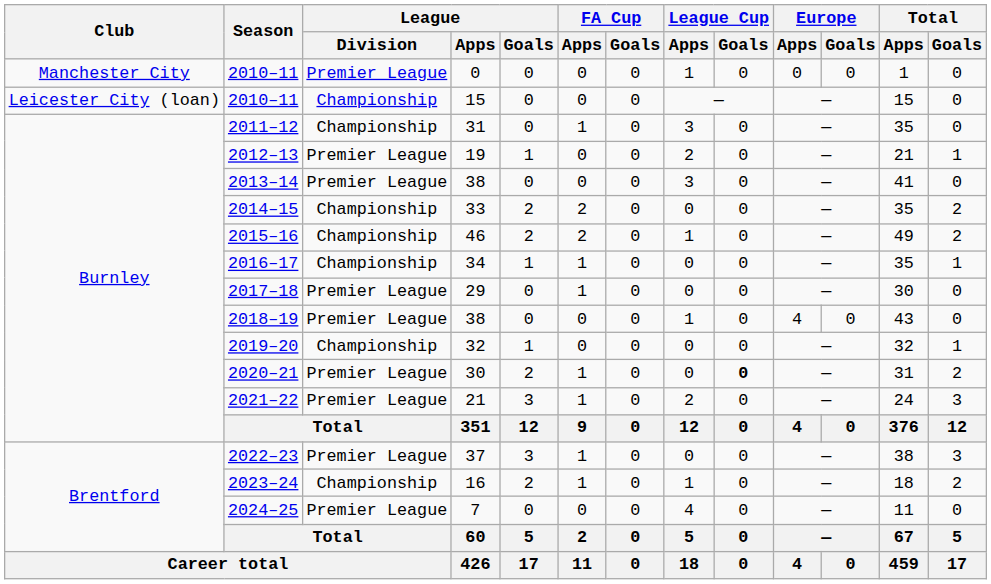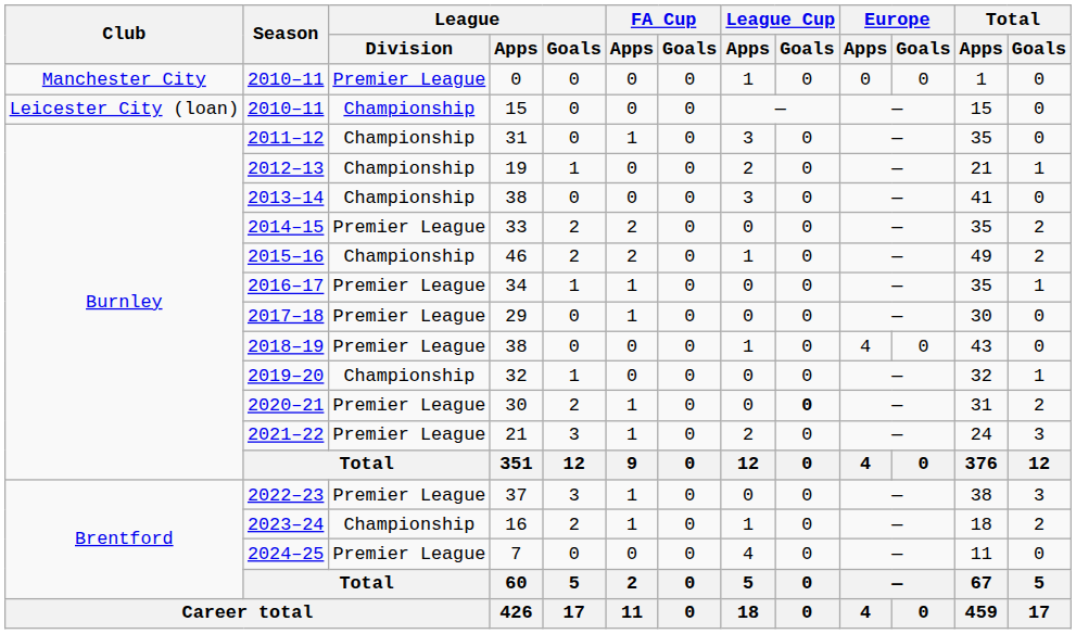 <table class="wikitable" style="text-align: center;">
 <tr>
 <th rowspan="2">Club</th>
 <th rowspan="2">Season</th>
 <th colspan="3">League</th>
 <th colspan="2"><a href='#'>FA Cup</a></th>
 <th colspan="2"><a href='#'>League Cup</a></th>
 <th colspan="2"><a href='#'>Europe</a></th>
 <th colspan="2">Total</th>
 </tr>
 <tr>
 <th>Division</th>
 <th>Apps</th>
 <th>Goals</th>
 <th>Apps</th>
 <th>Goals</th>
 <th>Apps</th>
 <th>Goals</th>
 <th>Apps</th>
 <th>Goals</th>
 <th>Apps</th>
 <th>Goals</th>
 </tr>
 <tr>
 <td><a href='#'>Manchester City</a></td>
 <td><a href='#'>2010–11</a></td>
 <td><a href='#'>Premier League</a></td>
 <td>0</td>
 <td>0</td>
 <td>0</td>
 <td>0</td>
 <td>1</td>
 <td>0</td>
 <td>0</td>
 <td>0</td>
 <td>1</td>
 <td>0</td>
 </tr>
 <tr>
 <td><a href='#'>Leicester City</a> (loan)</td>
 <td><a href='#'>2010–11</a></td>
 <td><a href='#'>Championship</a></td>
 <td>15</td>
 <td>0</td>
 <td>0</td>
 <td>0</td>
 <td colspan="2">—</td>
 <td colspan="2">—</td>
 <td>15</td>
 <td>0</td>
 </tr>
 <tr>
 <td rowspan="12"><a href='#'>Burnley</a></td>
 <td><a href='#'>2011–12</a></td>
 <td>Championship</td>
 <td>31</td>
 <td>0</td>
 <td>1</td>
 <td>0</td>
 <td>3</td>
 <td>0</td>
 <td colspan="2">—</td>
 <td>35</td>
 <td>0</td>
 </tr>
 <tr>
 <td><a href='#'>2012–13</a></td>
-<td>Premier League</td>
+<td>Championship</td>
 <td>19</td>
 <td>1</td>
 <td>0</td>
 <td>0</td>
 <td>2</td>
 <td>0</td>
 <td colspan="2">—</td>
 <td>21</td>
 <td>1</td>
 </tr>
 <tr>
 <td><a href='#'>2013–14</a></td>
-<td>Premier League</td>
+<td>Championship</td>
 <td>38</td>
 <td>0</td>
 <td>0</td>
 <td>0</td>
 <td>3</td>
 <td>0</td>
 <td colspan="2">—</td>
 <td>41</td>
 <td>0</td>
 </tr>
 <tr>
 <td><a href='#'>2014–15</a></td>
-<td>Championship</td>
+<td>Premier League</td>
 <td>33</td>
 <td>2</td>
 <td>2</td>
 <td>0</td>
 <td>0</td>
 <td>0</td>
 <td colspan="2">—</td>
 <td>35</td>
 <td>2</td>
 </tr>
 <tr>
 <td><a href='#'>2015–16</a></td>
 <td>Championship</td>
 <td>46</td>
 <td>2</td>
 <td>2</td>
 <td>0</td>
 <td>1</td>
 <td>0</td>
 <td colspan="2">—</td>
 <td>49</td>
 <td>2</td>
 </tr>
 <tr>
 <td><a href='#'>2016–17</a></td>
-<td>Championship</td>
+<td>Premier League</td>
 <td>34</td>
 <td>1</td>
 <td>1</td>
 <td>0</td>
 <td>0</td>
 <td>0</td>
 <td colspan="2">—</td>
 <td>35</td>
 <td>1</td>
 </tr>
 <tr>
 <td><a href='#'>2017–18</a></td>
 <td>Premier League</td>
 <td>29</td>
 <td>0</td>
 <td>1</td>
 <td>0</td>
 <td>0</td>
 <td>0</td>
 <td colspan="2">—</td>
 <td>30</td>
 <td>0</td>
 </tr>
 <tr>
 <td><a href='#'>2018–19</a></td>
 <td>Premier League</td>
 <td>38</td>
 <td>0</td>
 <td>0</td>
 <td>0</td>
 <td>1</td>
 <td>0</td>
 <td>4</td>
 <td>0</td>
 <td>43</td>
 <td>0</td>
 </tr>
 <tr>
 <td><a href='#'>2019–20</a></td>
 <td>Championship</td>
 <td>32</td>
 <td>1</td>
 <td>0</td>
 <td>0</td>
 <td>0</td>
 <td>0</td>
 <td colspan="2">—</td>
 <td>32</td>
 <td>1</td>
 </tr>
 <tr>
 <td><a href='#'>2020–21</a></td>
 <td>Premier League</td>
 <td>30</td>
 <td>2</td>
 <td>1</td>
 <td>0</td>
 <td>0</td>
 <td><strong>0</strong></td>
 <td colspan="2">—</td>
 <td>31</td>
 <td>2</td>
 </tr>
 <tr>
 <td><a href='#'>2021–22</a></td>
 <td>Premier League</td>
 <td>21</td>
 <td>3</td>
 <td>1</td>
 <td>0</td>
 <td>2</td>
 <td>0</td>
 <td colspan="2">—</td>
 <td>24</td>
 <td>3</td>
 </tr>
 <tr>
 <th colspan="2">Total</th>
 <th>351</th>
 <th>12</th>
 <th>9</th>
 <th>0</th>
 <th>12</th>
 <th>0</th>
 <th>4</th>
 <th>0</th>
 <th>376</th>
 <th>12</th>
 </tr>
 <tr>
 <td rowspan="4"><a href='#'>Brentford</a></td>
 <td><a href='#'>2022–23</a></td>
 <td>Premier League</td>
 <td>37</td>
 <td>3</td>
 <td>1</td>
 <td>0</td>
 <td>0</td>
 <td>0</td>
 <td colspan="2">—</td>
 <td>38</td>
 <td>3</td>
 </tr>
 <tr>
 <td><a href='#'>2023–24</a></td>
 <td>Championship</td>
 <td>16</td>
 <td>2</td>
 <td>1</td>
 <td>0</td>
 <td>1</td>
 <td>0</td>
 <td colspan="2">—</td>
 <td>18</td>
 <td>2</td>
 </tr>
 <tr>
 <td><a href='#'>2024–25</a></td>
 <td>Premier League</td>
 <td>7</td>
 <td>0</td>
 <td>0</td>
 <td>0</td>
 <td>4</td>
 <td>0</td>
 <td colspan="2">—</td>
 <td>11</td>
 <td>0</td>
 </tr>
 <tr>
 <th colspan="2">Total</th>
 <th>60</th>
 <th>5</th>
 <th>2</th>
 <th>0</th>
 <th>5</th>
 <th>0</th>
 <th colspan="2">—</th>
 <th>67</th>
 <th>5</th>
 </tr>
 <tr>
 <th colspan="3">Career total</th>
 <th>426</th>
 <th>17</th>
 <th>11</th>
 <th>0</th>
 <th>18</th>
 <th>0</th>
 <th>4</th>
 <th>0</th>
 <th>459</th>
 <th>17</th>
 </tr>
 </table>
